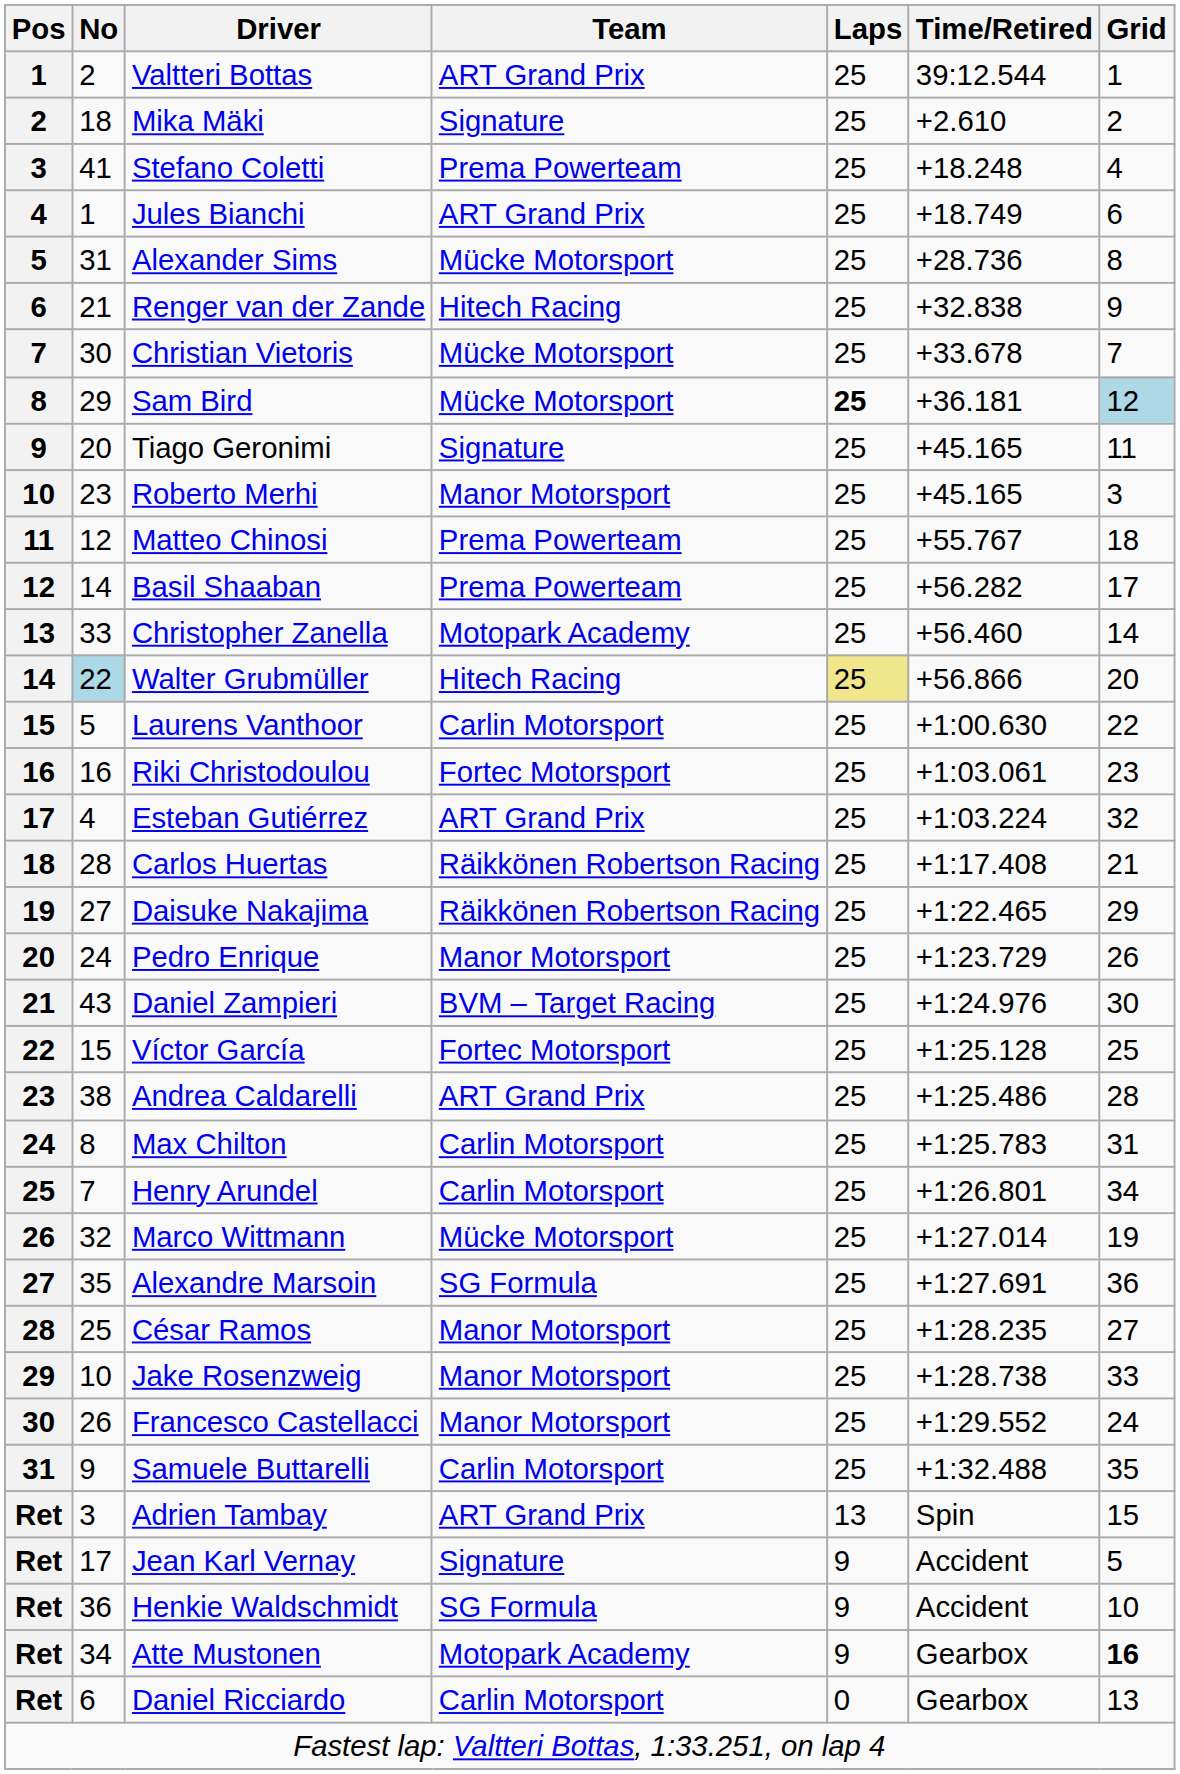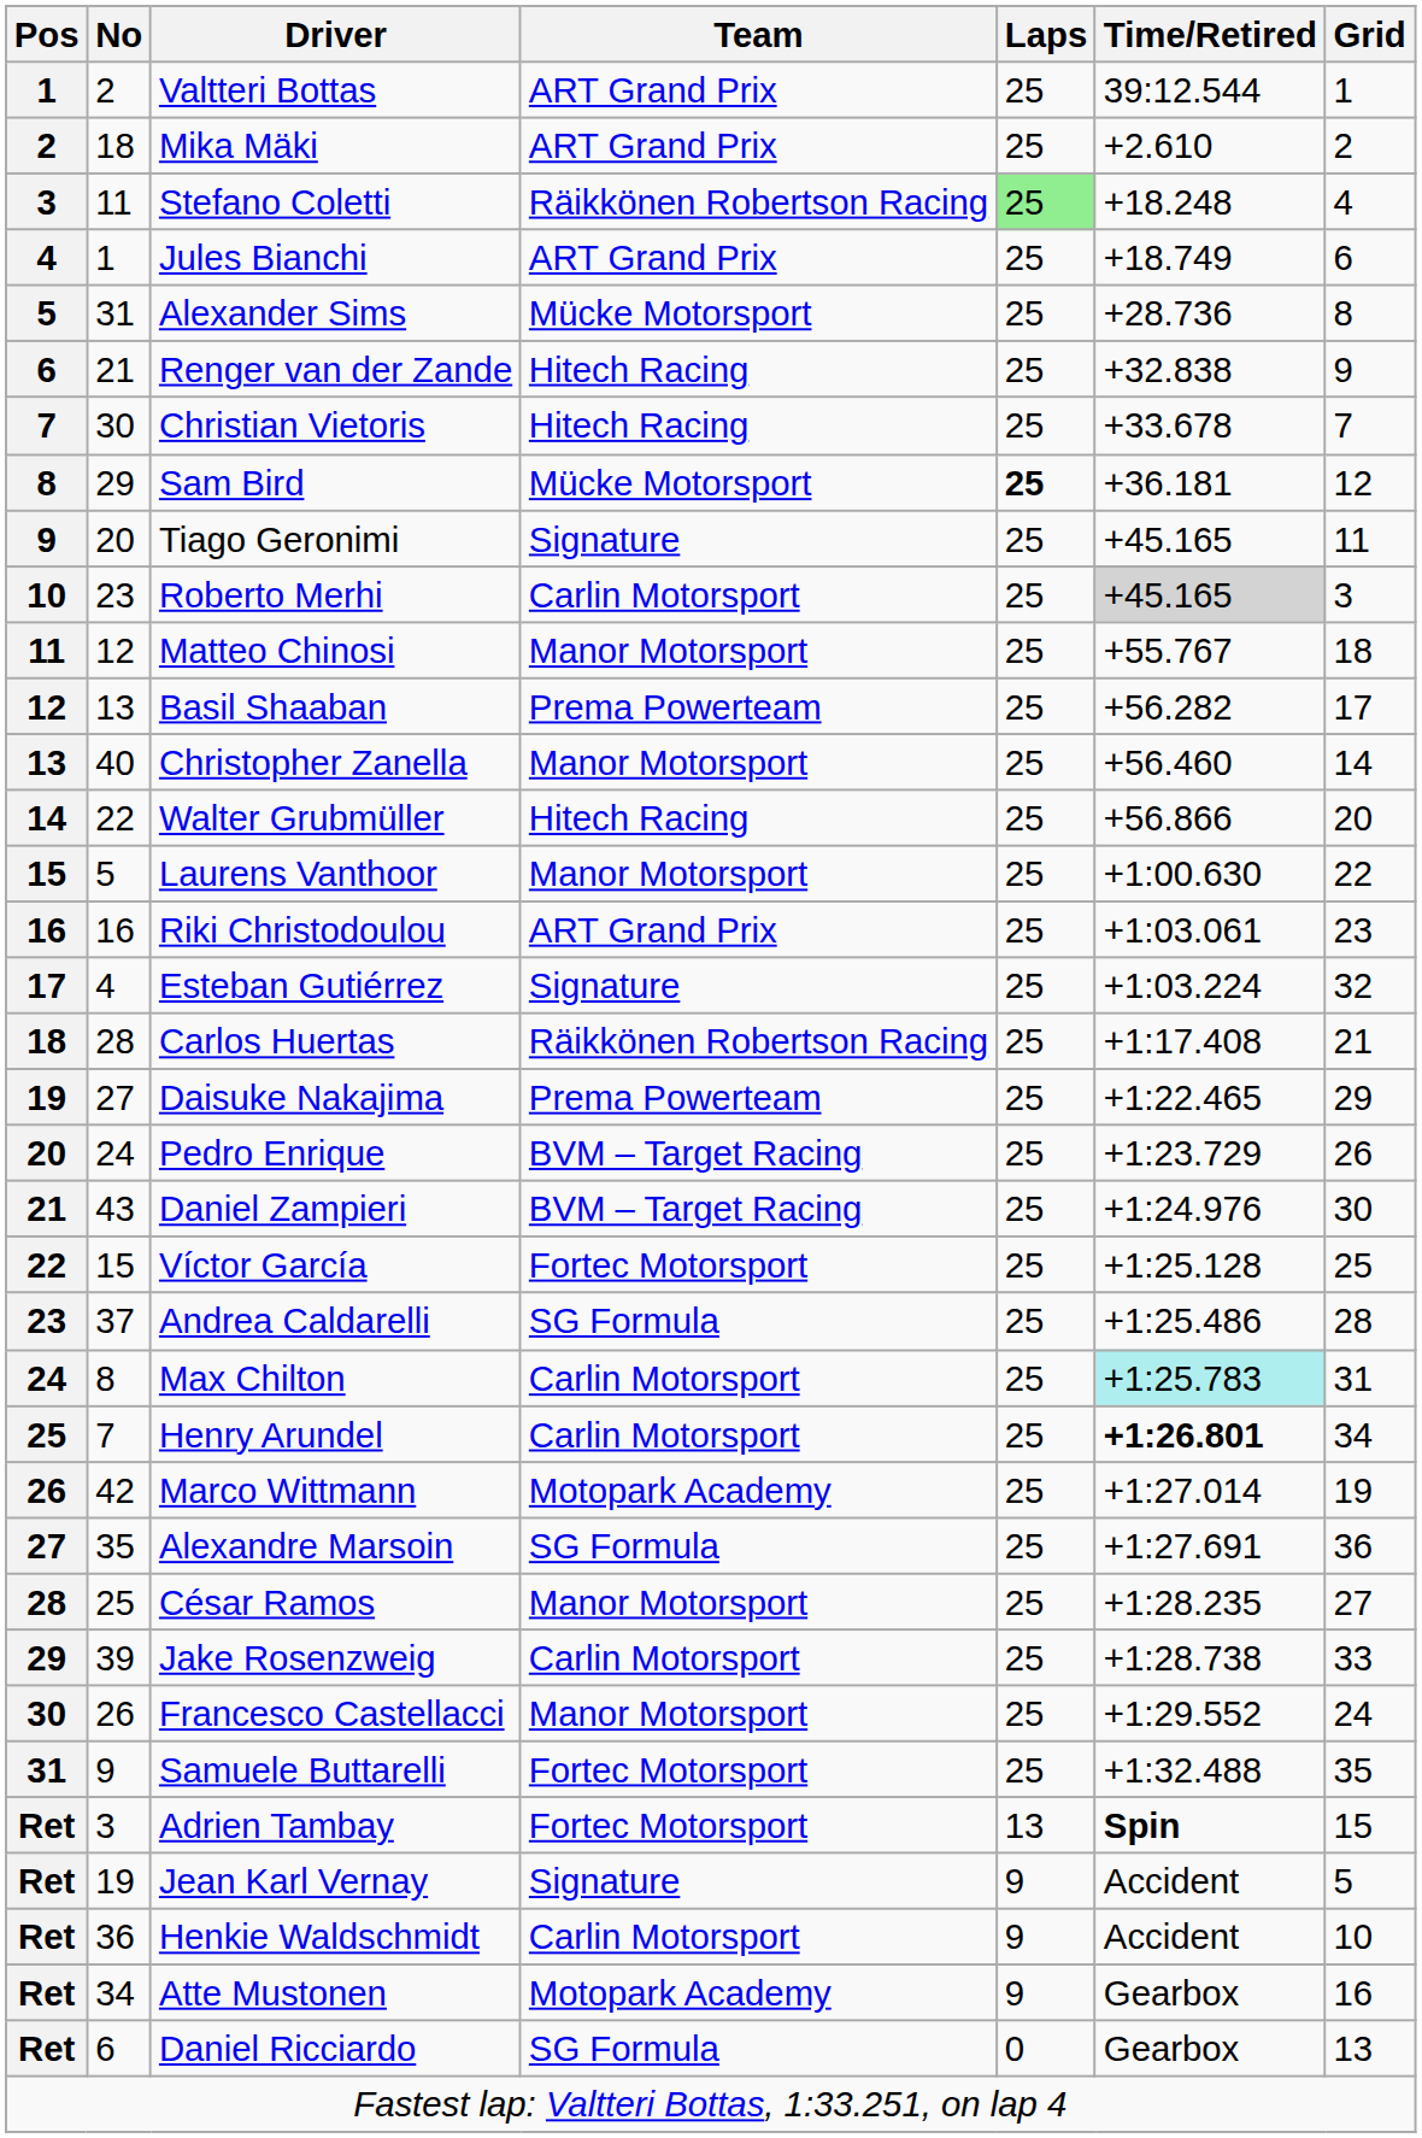 <table class="wikitable" style="font-size:95%">
 <tr>
 <th>Pos</th>
 <th>No</th>
 <th>Driver</th>
 <th>Team</th>
 <th>Laps</th>
 <th>Time/Retired</th>
 <th>Grid</th>
 </tr>
 <tr>
 <th>1</th>
 <td>2</td>
 <td> <a href='#'>Valtteri Bottas</a></td>
 <td><a href='#'>ART Grand Prix</a></td>
 <td>25</td>
 <td>39:12.544</td>
 <td>1</td>
 </tr>
 <tr>
 <th>2</th>
 <td>18</td>
 <td> <a href='#'>Mika Mäki</a></td>
-<td><a href='#'>Signature</a></td>
+<td><a href='#'>ART Grand Prix</a></td>
 <td>25</td>
 <td>+2.610</td>
 <td>2</td>
 </tr>
 <tr>
 <th>3</th>
-<td>41</td>
+<td>11</td>
 <td> <a href='#'>Stefano Coletti</a></td>
-<td><a href='#'>Prema Powerteam</a></td>
-<td>25</td>
+<td><a href='#'>Räikkönen Robertson Racing</a></td>
+<td style="background: lightgreen;">25</td>
 <td>+18.248</td>
 <td>4</td>
 </tr>
 <tr>
 <th>4</th>
 <td>1</td>
 <td> <a href='#'>Jules Bianchi</a></td>
 <td><a href='#'>ART Grand Prix</a></td>
 <td>25</td>
 <td>+18.749</td>
 <td>6</td>
 </tr>
 <tr>
 <th>5</th>
 <td>31</td>
 <td> <a href='#'>Alexander Sims</a></td>
 <td><a href='#'>Mücke Motorsport</a></td>
 <td>25</td>
 <td>+28.736</td>
 <td>8</td>
 </tr>
 <tr>
 <th>6</th>
 <td>21</td>
 <td> <a href='#'>Renger van der Zande</a></td>
 <td><a href='#'>Hitech Racing</a></td>
 <td>25</td>
 <td>+32.838</td>
 <td>9</td>
 </tr>
 <tr>
 <th>7</th>
 <td>30</td>
 <td> <a href='#'>Christian Vietoris</a></td>
-<td><a href='#'>Mücke Motorsport</a></td>
+<td><a href='#'>Hitech Racing</a></td>
 <td>25</td>
 <td>+33.678</td>
 <td>7</td>
 </tr>
 <tr>
 <th>8</th>
 <td>29</td>
 <td> <a href='#'>Sam Bird</a></td>
 <td><a href='#'>Mücke Motorsport</a></td>
 <td><strong>25</strong></td>
 <td>+36.181</td>
-<td style="background: lightblue;">12</td>
+<td>12</td>
 </tr>
 <tr>
 <th>9</th>
 <td>20</td>
 <td> Tiago Geronimi</td>
 <td><a href='#'>Signature</a></td>
 <td>25</td>
 <td>+45.165</td>
 <td>11</td>
 </tr>
 <tr>
 <th>10</th>
 <td>23</td>
 <td> <a href='#'>Roberto Merhi</a></td>
-<td><a href='#'>Manor Motorsport</a></td>
+<td><a href='#'>Carlin Motorsport</a></td>
 <td>25</td>
-<td>+45.165</td>
+<td style="background: lightgrey;">+45.165</td>
 <td>3</td>
 </tr>
 <tr>
 <th>11</th>
 <td>12</td>
 <td> <a href='#'>Matteo Chinosi</a></td>
-<td><a href='#'>Prema Powerteam</a></td>
+<td><a href='#'>Manor Motorsport</a></td>
 <td>25</td>
 <td>+55.767</td>
 <td>18</td>
 </tr>
 <tr>
 <th>12</th>
-<td>14</td>
+<td>13</td>
 <td> <a href='#'>Basil Shaaban</a></td>
 <td><a href='#'>Prema Powerteam</a></td>
 <td>25</td>
 <td>+56.282</td>
 <td>17</td>
 </tr>
 <tr>
 <th>13</th>
-<td>33</td>
+<td>40</td>
 <td> <a href='#'>Christopher Zanella</a></td>
-<td><a href='#'>Motopark Academy</a></td>
+<td><a href='#'>Manor Motorsport</a></td>
 <td>25</td>
 <td>+56.460</td>
 <td>14</td>
 </tr>
 <tr>
 <th>14</th>
-<td style="background: lightblue;">22</td>
+<td>22</td>
 <td> <a href='#'>Walter Grubmüller</a></td>
 <td><a href='#'>Hitech Racing</a></td>
-<td style="background: khaki;">25</td>
+<td>25</td>
 <td>+56.866</td>
 <td>20</td>
 </tr>
 <tr>
 <th>15</th>
 <td>5</td>
 <td> <a href='#'>Laurens Vanthoor</a></td>
-<td><a href='#'>Carlin Motorsport</a></td>
+<td><a href='#'>Manor Motorsport</a></td>
 <td>25</td>
 <td>+1:00.630</td>
 <td>22</td>
 </tr>
 <tr>
 <th>16</th>
 <td>16</td>
 <td> <a href='#'>Riki Christodoulou</a></td>
-<td><a href='#'>Fortec Motorsport</a></td>
+<td><a href='#'>ART Grand Prix</a></td>
 <td>25</td>
 <td>+1:03.061</td>
 <td>23</td>
 </tr>
 <tr>
 <th>17</th>
 <td>4</td>
 <td> <a href='#'>Esteban Gutiérrez</a></td>
-<td><a href='#'>ART Grand Prix</a></td>
+<td><a href='#'>Signature</a></td>
 <td>25</td>
 <td>+1:03.224</td>
 <td>32</td>
 </tr>
 <tr>
 <th>18</th>
 <td>28</td>
 <td> <a href='#'>Carlos Huertas</a></td>
 <td><a href='#'>Räikkönen Robertson Racing</a></td>
 <td>25</td>
 <td>+1:17.408</td>
 <td>21</td>
 </tr>
 <tr>
 <th>19</th>
 <td>27</td>
 <td> <a href='#'>Daisuke Nakajima</a></td>
-<td><a href='#'>Räikkönen Robertson Racing</a></td>
+<td><a href='#'>Prema Powerteam</a></td>
 <td>25</td>
 <td>+1:22.465</td>
 <td>29</td>
 </tr>
 <tr>
 <th>20</th>
 <td>24</td>
 <td> <a href='#'>Pedro Enrique</a></td>
-<td><a href='#'>Manor Motorsport</a></td>
+<td><a href='#'>BVM – Target Racing</a></td>
 <td>25</td>
 <td>+1:23.729</td>
 <td>26</td>
 </tr>
 <tr>
 <th>21</th>
 <td>43</td>
 <td> <a href='#'>Daniel Zampieri</a></td>
 <td><a href='#'>BVM – Target Racing</a></td>
 <td>25</td>
 <td>+1:24.976</td>
 <td>30</td>
 </tr>
 <tr>
 <th>22</th>
 <td>15</td>
 <td> <a href='#'>Víctor García</a></td>
 <td><a href='#'>Fortec Motorsport</a></td>
 <td>25</td>
 <td>+1:25.128</td>
 <td>25</td>
 </tr>
 <tr>
 <th>23</th>
-<td>38</td>
+<td>37</td>
 <td> <a href='#'>Andrea Caldarelli</a></td>
-<td><a href='#'>ART Grand Prix</a></td>
+<td><a href='#'>SG Formula</a></td>
 <td>25</td>
 <td>+1:25.486</td>
 <td>28</td>
 </tr>
 <tr>
 <th>24</th>
 <td>8</td>
 <td> <a href='#'>Max Chilton</a></td>
 <td><a href='#'>Carlin Motorsport</a></td>
 <td>25</td>
-<td>+1:25.783</td>
+<td style="background: paleturquoise;">+1:25.783</td>
 <td>31</td>
 </tr>
 <tr>
 <th>25</th>
 <td>7</td>
 <td> <a href='#'>Henry Arundel</a></td>
 <td><a href='#'>Carlin Motorsport</a></td>
 <td>25</td>
-<td>+1:26.801</td>
+<td><strong>+1:26.801</strong></td>
 <td>34</td>
 </tr>
 <tr>
 <th>26</th>
-<td>32</td>
+<td>42</td>
 <td> <a href='#'>Marco Wittmann</a></td>
-<td><a href='#'>Mücke Motorsport</a></td>
+<td><a href='#'>Motopark Academy</a></td>
 <td>25</td>
 <td>+1:27.014</td>
 <td>19</td>
 </tr>
 <tr>
 <th>27</th>
 <td>35</td>
 <td> <a href='#'>Alexandre Marsoin</a></td>
 <td><a href='#'>SG Formula</a></td>
 <td>25</td>
 <td>+1:27.691</td>
 <td>36</td>
 </tr>
 <tr>
 <th>28</th>
 <td>25</td>
 <td> <a href='#'>César Ramos</a></td>
 <td><a href='#'>Manor Motorsport</a></td>
 <td>25</td>
 <td>+1:28.235</td>
 <td>27</td>
 </tr>
 <tr>
 <th>29</th>
-<td>10</td>
+<td>39</td>
 <td> <a href='#'>Jake Rosenzweig</a></td>
-<td><a href='#'>Manor Motorsport</a></td>
+<td><a href='#'>Carlin Motorsport</a></td>
 <td>25</td>
 <td>+1:28.738</td>
 <td>33</td>
 </tr>
 <tr>
 <th>30</th>
 <td>26</td>
 <td> <a href='#'>Francesco Castellacci</a></td>
 <td><a href='#'>Manor Motorsport</a></td>
 <td>25</td>
 <td>+1:29.552</td>
 <td>24</td>
 </tr>
 <tr>
 <th>31</th>
 <td>9</td>
 <td> <a href='#'>Samuele Buttarelli</a></td>
-<td><a href='#'>Carlin Motorsport</a></td>
+<td><a href='#'>Fortec Motorsport</a></td>
 <td>25</td>
 <td>+1:32.488</td>
 <td>35</td>
 </tr>
 <tr>
 <th>Ret</th>
 <td>3</td>
 <td> <a href='#'>Adrien Tambay</a></td>
-<td><a href='#'>ART Grand Prix</a></td>
+<td><a href='#'>Fortec Motorsport</a></td>
 <td>13</td>
-<td>Spin</td>
+<td><strong>Spin</strong></td>
 <td>15</td>
 </tr>
 <tr>
 <th>Ret</th>
-<td>17</td>
+<td>19</td>
 <td> <a href='#'>Jean Karl Vernay</a></td>
 <td><a href='#'>Signature</a></td>
 <td>9</td>
 <td>Accident</td>
 <td>5</td>
 </tr>
 <tr>
 <th>Ret</th>
 <td>36</td>
 <td> <a href='#'>Henkie Waldschmidt</a></td>
-<td><a href='#'>SG Formula</a></td>
+<td><a href='#'>Carlin Motorsport</a></td>
 <td>9</td>
 <td>Accident</td>
 <td>10</td>
 </tr>
 <tr>
 <th>Ret</th>
 <td>34</td>
 <td> <a href='#'>Atte Mustonen</a></td>
 <td><a href='#'>Motopark Academy</a></td>
 <td>9</td>
 <td>Gearbox</td>
-<td><strong>16</strong></td>
+<td>16</td>
 </tr>
 <tr>
 <th>Ret</th>
 <td>6</td>
 <td> <a href='#'>Daniel Ricciardo</a></td>
-<td><a href='#'>Carlin Motorsport</a></td>
+<td><a href='#'>SG Formula</a></td>
 <td>0</td>
 <td>Gearbox</td>
 <td>13</td>
 </tr>
 <tr>
 <td colspan=7 align=center><em>Fastest lap: <a href='#'>Valtteri Bottas</a>, 1:33.251,  on lap 4</em></td>
 </tr>
 </table>
